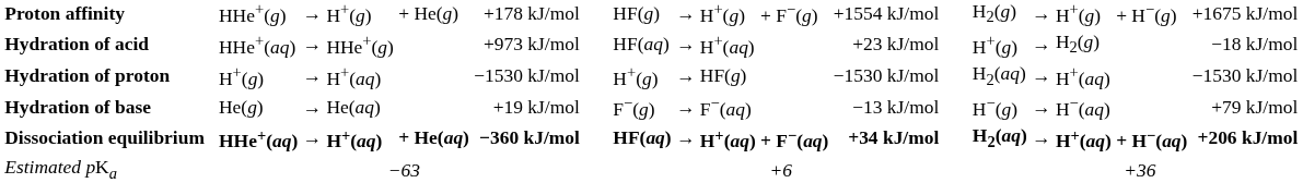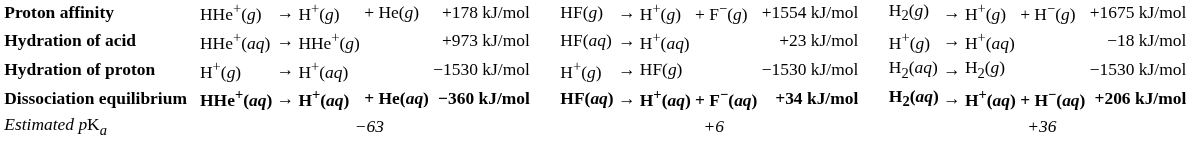 <table>
 <tr>
 <td><strong>Proton affinity</strong></td>
 <td>HHe<sup>+</sup>(<em>g</em>)</td>
 <td>→</td>
 <td>H<sup>+</sup>(<em>g</em>)</td>
 <td>+ He(<em>g</em>)</td>
 <td align=right>+178 kJ/mol</td>
 <td></td>
 <td>   </td>
 <td>HF(<em>g</em>)</td>
 <td>→</td>
 <td>H<sup>+</sup>(<em>g</em>)</td>
 <td>+ F<sup>−</sup>(<em>g</em>)</td>
 <td align=right>+1554 kJ/mol</td>
 <td></td>
 <td>   </td>
 <td>H<sub>2</sub>(<em>g</em>)</td>
 <td>→</td>
 <td>H<sup>+</sup>(<em>g</em>)</td>
 <td>+ H<sup>−</sup>(<em>g</em>)</td>
 <td align=right>+1675 kJ/mol</td>
 <td></td>
 </tr>
 <tr>
 <td><strong>Hydration of acid</strong></td>
 <td>HHe<sup>+</sup>(<em>aq</em>)</td>
 <td>→</td>
 <td>HHe<sup>+</sup>(<em>g</em>)</td>
 <td> </td>
 <td align=right>+973 kJ/mol</td>
 <td></td>
 <td> </td>
 <td>HF(<em>aq</em>)</td>
 <td>→</td>
 <td>H<sup>+</sup>(<em>aq</em>)</td>
 <td> </td>
 <td align=right>+23 kJ/mol</td>
 <td></td>
 <td> </td>
 <td>H<sup>+</sup>(<em>g</em>)</td>
 <td>→</td>
-<td>H<sub>2</sub>(<em>g</em>)</td>
+<td>H<sup>+</sup>(<em>aq</em>)</td>
 <td> </td>
 <td align=right>−18 kJ/mol</td>
 <td></td>
 </tr>
 <tr>
 <td><strong>Hydration of proton</strong></td>
 <td>H<sup>+</sup>(<em>g</em>)</td>
 <td>→</td>
 <td>H<sup>+</sup>(<em>aq</em>)</td>
 <td> </td>
 <td align=right>−1530 kJ/mol</td>
 <td></td>
 <td> </td>
 <td>H<sup>+</sup>(<em>g</em>)</td>
 <td>→</td>
 <td>HF(<em>g</em>)</td>
 <td> </td>
 <td align=right>−1530 kJ/mol</td>
 <td></td>
 <td> </td>
 <td>H<sub>2</sub>(<em>aq</em>)</td>
 <td>→</td>
-<td>H<sup>+</sup>(<em>aq</em>)</td>
+<td>H<sub>2</sub>(<em>g</em>)</td>
 <td> </td>
 <td align=right>−1530 kJ/mol</td>
-<td></td>
-</tr>
-<tr style="border-bottom:2px solid black">
-<td><strong>Hydration of base</strong></td>
-<td>He(<em>g</em>)</td>
-<td>→</td>
-<td>He(<em>aq</em>)</td>
-<td> </td>
-<td align=right>+19 kJ/mol</td>
-<td></td>
-<td> </td>
-<td>F<sup>−</sup>(<em>g</em>)</td>
-<td>→</td>
-<td>F<sup>−</sup>(<em>aq</em>)</td>
-<td> </td>
-<td align=right>−13 kJ/mol</td>
-<td></td>
-<td> </td>
-<td>H<sup>−</sup>(<em>g</em>)</td>
-<td>→</td>
-<td>H<sup>−</sup>(<em>aq</em>)</td>
-<td> </td>
-<td align=right>+79 kJ/mol</td>
 <td></td>
 </tr>
 <tr>
 <td><strong>Dissociation equilibrium</strong>  </td>
 <td><strong>HHe<sup>+</sup>(<em>aq</em>)</strong></td>
 <td><strong>→</strong></td>
 <td><strong>H<sup>+</sup>(<em>aq</em>)</strong></td>
 <td><strong>+ He(<em>aq</em>)</strong></td>
 <td align=right><strong>−360 kJ/mol</strong></td>
 <td> </td>
 <td> </td>
 <td><strong>HF(<em>aq</em>)</strong></td>
 <td><strong>→</strong></td>
 <td><strong>H<sup>+</sup>(<em>aq</em>)</strong></td>
 <td><strong>+ F<sup>−</sup>(<em>aq</em>)</strong></td>
 <td align=right><strong>+34 kJ/mol</strong></td>
 <td> </td>
 <td> </td>
 <td><strong>H<sub>2</sub>(<em>aq</em>)</strong></td>
 <td><strong>→</strong></td>
 <td><strong>H<sup>+</sup>(<em>aq</em>)</strong></td>
 <td><strong>+ H<sup>−</sup>(<em>aq</em>)</strong></td>
 <td align=right><strong>+206 kJ/mol</strong></td>
 <td> </td>
 </tr>
 <tr>
 <td><em>Estimated p</em>K<em><sub>a</sub></em></td>
 <td colspan=6 align=center><em>−63</em></td>
 <td> </td>
 <td colspan=6 align=center><em>+6</em></td>
 <td> </td>
 <td colspan=6 align=center><em>+36</em></td>
 </tr>
 <tr>
 </tr>
 </table>
